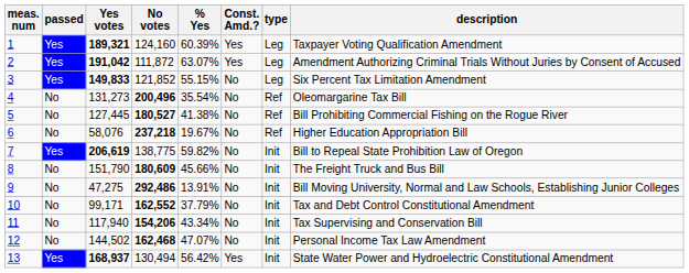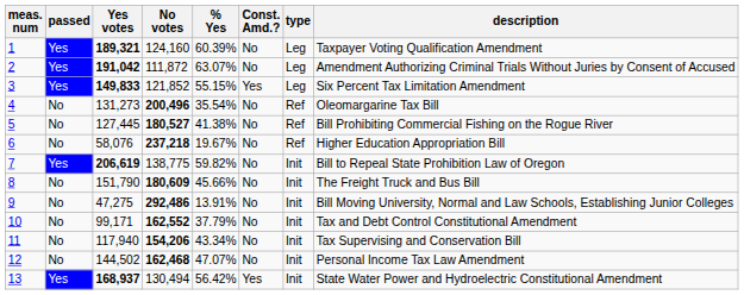 <table class="wikitable sortable">
 <tr>
 <th>meas.<br>num</th>
 <th>passed</th>
 <th>Yes<br>votes</th>
 <th>No<br>votes</th>
 <th>%<br>Yes</th>
 <th>Const.<br>Amd.?</th>
 <th>type</th>
 <th>description</th>
 </tr>
 <tr>
 <td><a href='#'>1</a></td>
 <td style="background:blue;color:white">Yes</td>
 <td><strong>189,321</strong></td>
 <td>124,160</td>
 <td>60.39%</td>
-<td>Yes</td>
+<td>No</td>
 <td>Leg</td>
 <td>Taxpayer Voting Qualification Amendment</td>
 </tr>
 <tr>
 <td><a href='#'>2</a></td>
 <td style="background:blue;color:white">Yes</td>
 <td><strong>191,042</strong></td>
 <td>111,872</td>
 <td>63.07%</td>
-<td>Yes</td>
+<td>No</td>
 <td>Leg</td>
 <td>Amendment Authorizing Criminal Trials Without Juries by Consent of Accused</td>
 </tr>
 <tr>
 <td><a href='#'>3</a></td>
 <td style="background:blue;color:white">Yes</td>
 <td><strong>149,833</strong></td>
 <td>121,852</td>
 <td>55.15%</td>
-<td>No</td>
+<td>Yes</td>
 <td>Leg</td>
 <td>Six Percent Tax Limitation Amendment</td>
 </tr>
 <tr>
 <td><a href='#'>4</a></td>
 <td>No</td>
 <td>131,273</td>
 <td><strong>200,496</strong></td>
 <td>35.54%</td>
 <td>No</td>
 <td>Ref</td>
 <td>Oleomargarine Tax Bill</td>
 </tr>
 <tr>
 <td><a href='#'>5</a></td>
 <td>No</td>
 <td>127,445</td>
 <td><strong>180,527</strong></td>
 <td>41.38%</td>
 <td>No</td>
 <td>Ref</td>
 <td>Bill Prohibiting Commercial Fishing on the Rogue River</td>
 </tr>
 <tr>
 <td><a href='#'>6</a></td>
 <td>No</td>
 <td>58,076</td>
 <td><strong>237,218</strong></td>
 <td>19.67%</td>
 <td>No</td>
 <td>Ref</td>
 <td>Higher Education Appropriation Bill</td>
 </tr>
 <tr>
 <td><a href='#'>7</a></td>
 <td style="background:blue;color:white">Yes</td>
 <td><strong>206,619</strong></td>
 <td>138,775</td>
 <td>59.82%</td>
 <td>No</td>
 <td>Init</td>
 <td>Bill to Repeal State Prohibition Law of Oregon</td>
 </tr>
 <tr>
 <td><a href='#'>8</a></td>
 <td>No</td>
 <td>151,790</td>
 <td><strong>180,609</strong></td>
 <td>45.66%</td>
 <td>No</td>
 <td>Init</td>
 <td>The Freight Truck and Bus Bill</td>
 </tr>
 <tr>
 <td><a href='#'>9</a></td>
 <td>No</td>
 <td>47,275</td>
 <td><strong>292,486</strong></td>
 <td>13.91%</td>
 <td>No</td>
 <td>Init</td>
 <td>Bill Moving University, Normal and Law Schools, Establishing Junior Colleges</td>
 </tr>
 <tr>
 <td><a href='#'>10</a></td>
 <td>No</td>
 <td>99,171</td>
 <td><strong>162,552</strong></td>
 <td>37.79%</td>
 <td>No</td>
 <td>Init</td>
 <td>Tax and Debt Control Constitutional Amendment</td>
 </tr>
 <tr>
 <td><a href='#'>11</a></td>
 <td>No</td>
 <td>117,940</td>
 <td><strong>154,206</strong></td>
 <td>43.34%</td>
 <td>No</td>
 <td>Init</td>
 <td>Tax Supervising and Conservation Bill</td>
 </tr>
 <tr>
 <td><a href='#'>12</a></td>
 <td>No</td>
 <td>144,502</td>
 <td><strong>162,468</strong></td>
 <td>47.07%</td>
 <td>No</td>
 <td>Init</td>
 <td>Personal Income Tax Law Amendment</td>
 </tr>
 <tr>
 <td><a href='#'>13</a></td>
 <td style="background:blue;color:white">Yes</td>
 <td><strong>168,937</strong></td>
 <td>130,494</td>
 <td>56.42%</td>
 <td>Yes</td>
 <td>Init</td>
 <td>State Water Power and Hydroelectric Constitutional Amendment</td>
 </tr>
 </table>
